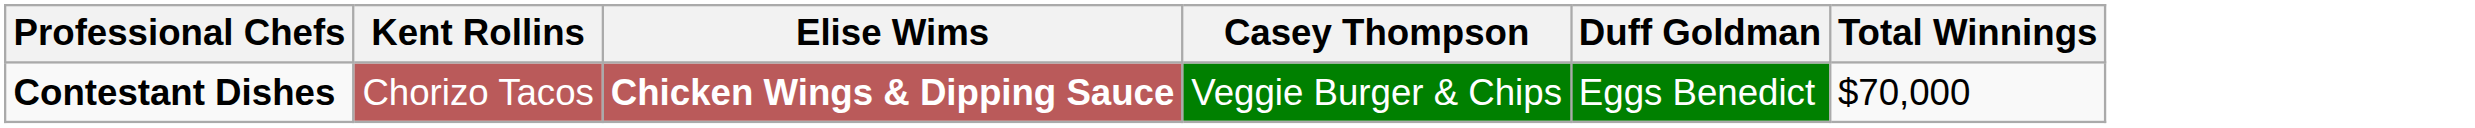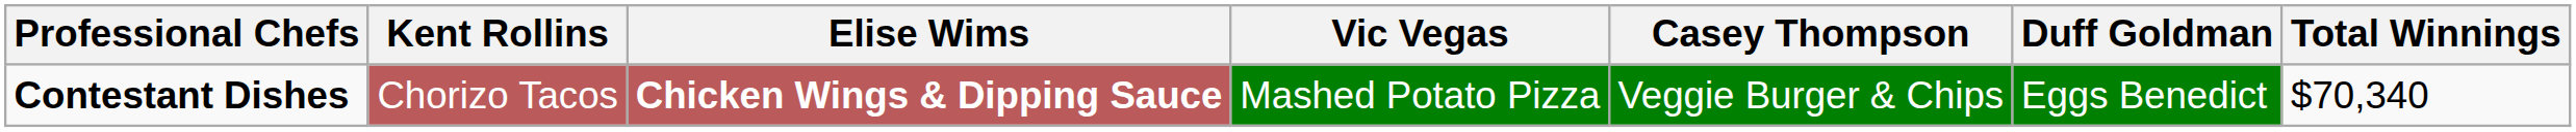 <table class="wikitable">
 <tr>
 <th>Professional Chefs</th>
 <th>Kent Rollins</th>
 <th>Elise Wims</th>
+<th>Vic Vegas</th>
 <th>Casey Thompson</th>
 <th>Duff Goldman</th>
 <th>Total Winnings</th>
 </tr>
 <tr>
 <td><strong>Contestant Dishes</strong></td>
 <td style="background: #BA5A5A; color: white">Chorizo Tacos</td>
 <td style="background: #BA5A5A; color: white"><strong>Chicken Wings & Dipping Sauce</strong></td>
+<td style="background: green; color: white">Mashed Potato Pizza</td>
 <td style="background: green; color: white">Veggie Burger & Chips</td>
 <td style="background: green; color: white">Eggs Benedict</td>
-<td>$70,000</td>
+<td>$70,340</td>
 </tr>
 </table>
